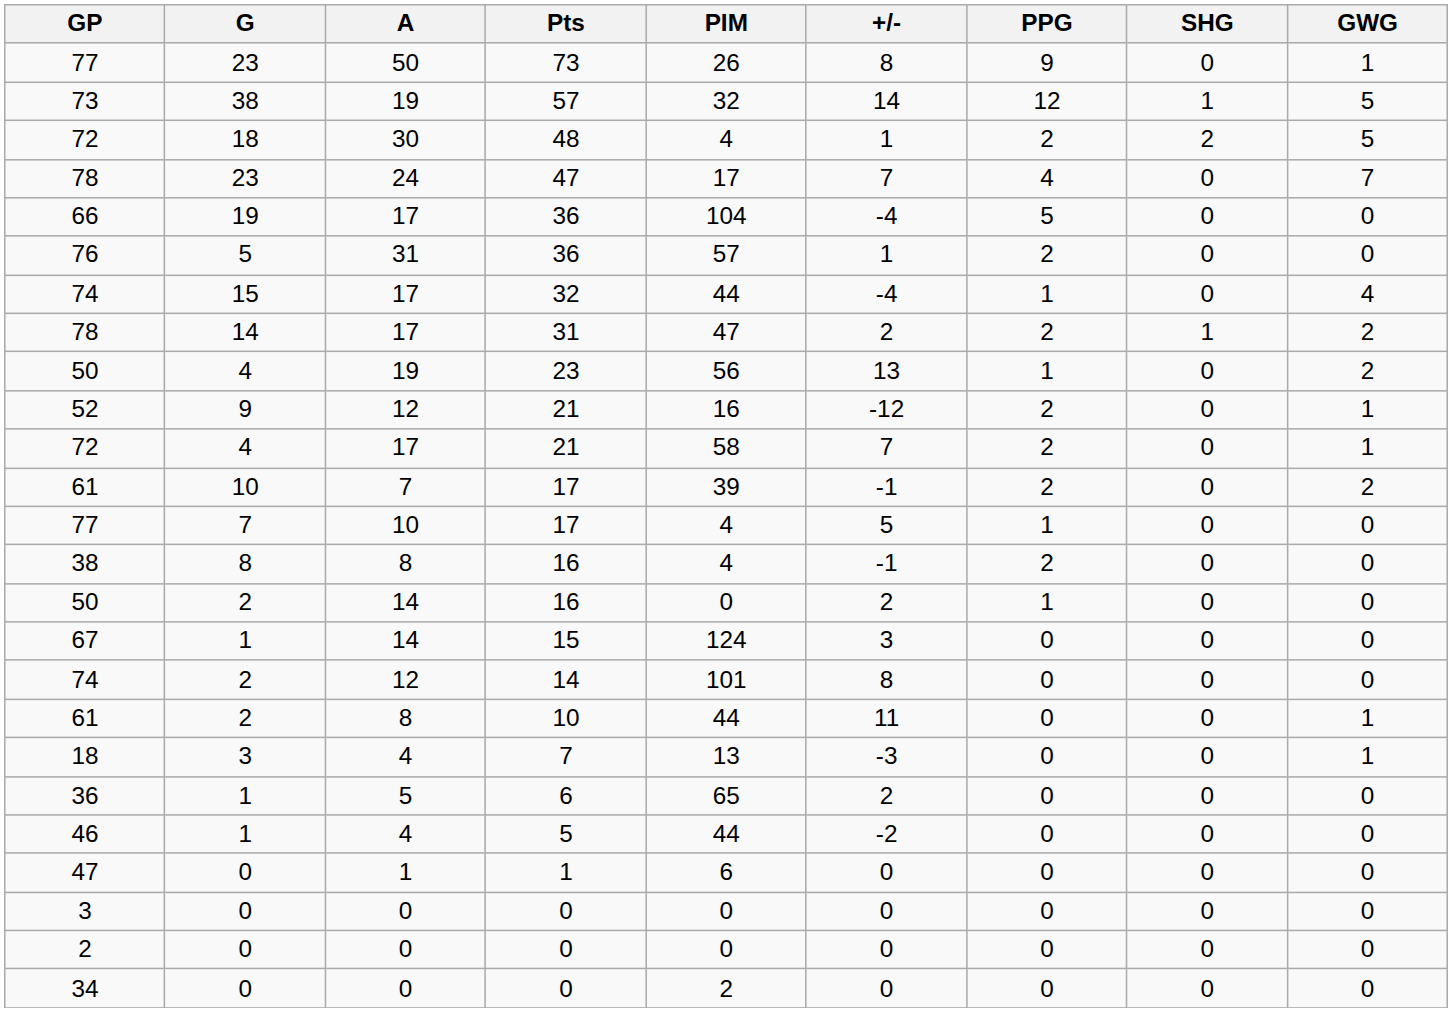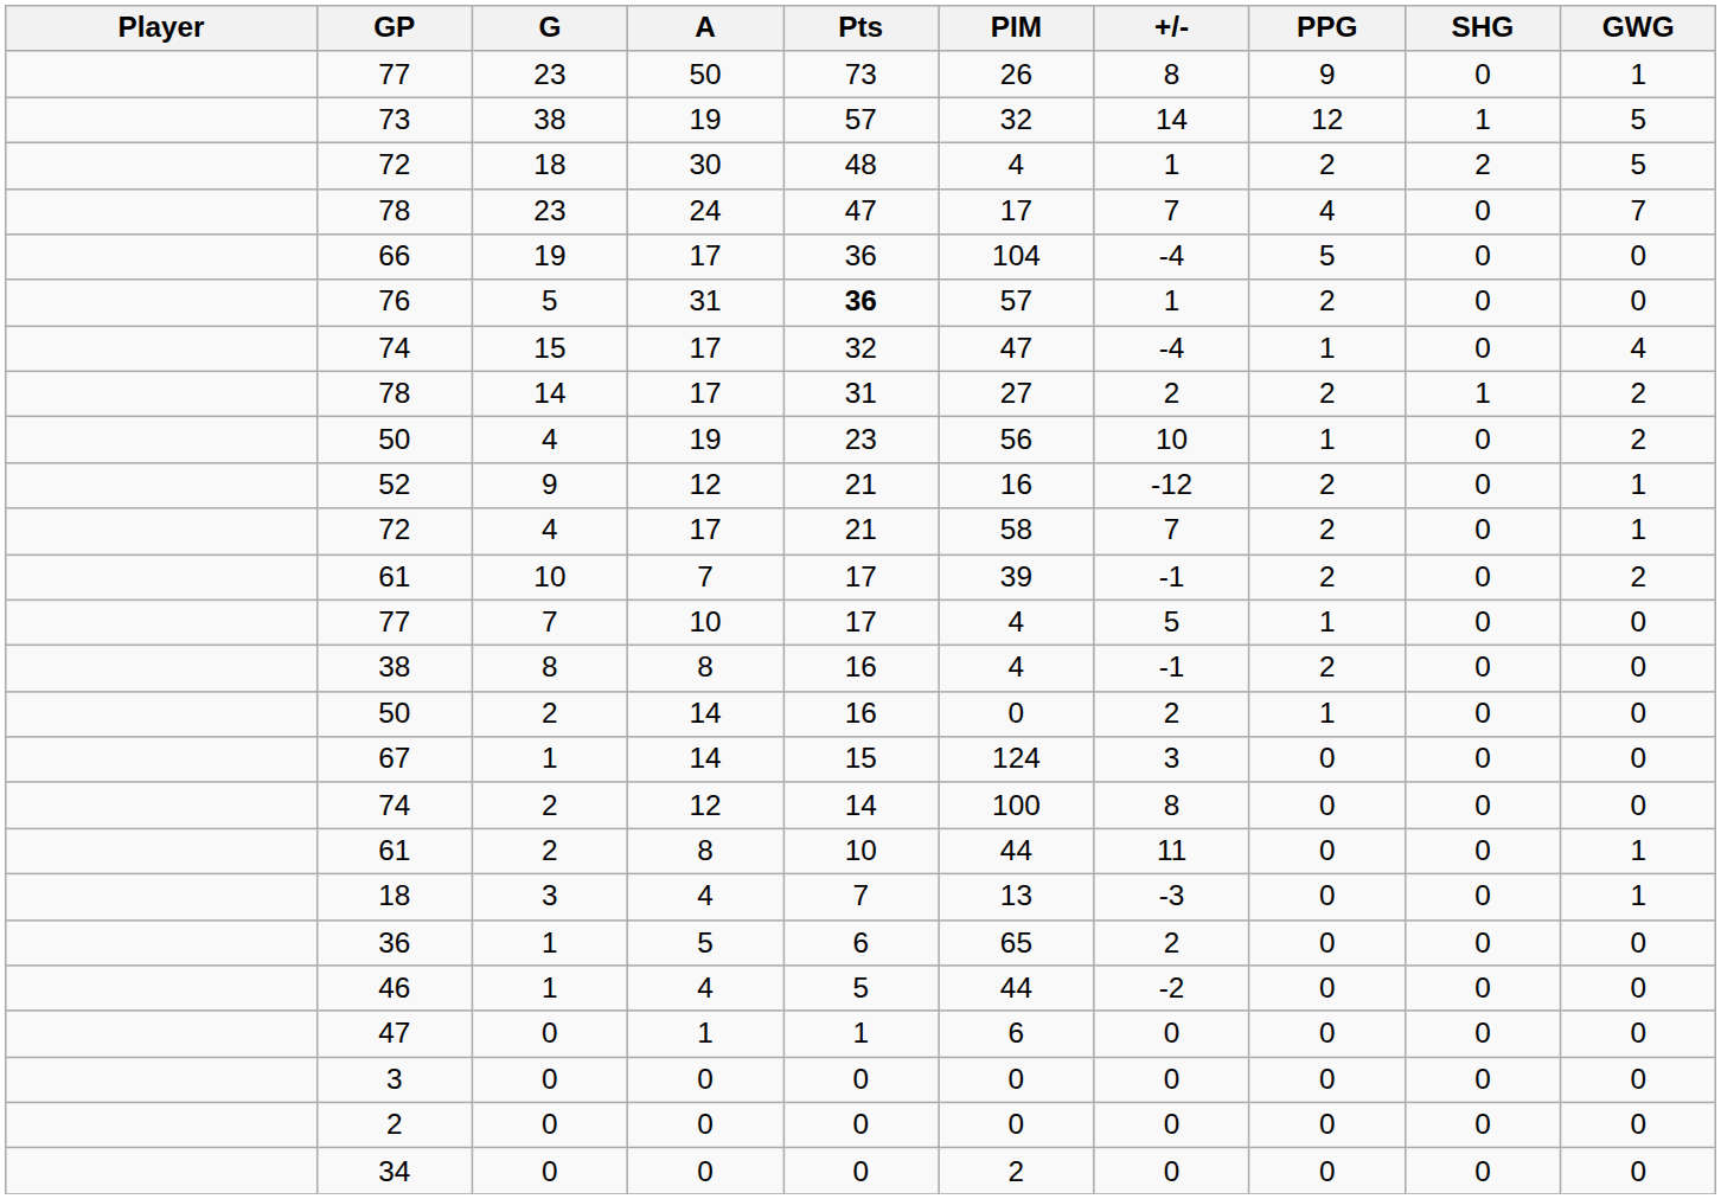 <table class="wikitable sortable" width="60%">
 <tr ALIGN="center">
+<th bgcolor="#DDDDFF" width="10%">Player</th>
 <th bgcolor="#DDDDFF" width="5%" title="Games played">GP</th>
 <th bgcolor="#DDDDFF" width="5%" title="Goals">G</th>
 <th bgcolor="#DDDDFF" width="5%" title="Assists">A</th>
 <th bgcolor="#DDDDFF" width="5%" title="Points">Pts</th>
 <th bgcolor="#DDDDFF" width="5%" title="Penalties in Minutes">PIM</th>
 <th bgcolor="#DDDDFF" width="5%" title="Plus/Minus">+/-</th>
 <th bgcolor="#DDDDFF" width="5%" title="Power Play Goals">PPG</th>
 <th bgcolor="#DDDDFF" width="5%" title="Short-handed Goals">SHG</th>
 <th bgcolor="#DDDDFF" width="5%" title="Game-winning Goals">GWG</th>
 </tr>
 <tr align="center">
+<td align="right"></td>
 <td>77</td>
 <td>23</td>
 <td>50</td>
 <td>73</td>
 <td>26</td>
 <td>8</td>
 <td>9</td>
 <td>0</td>
 <td>1</td>
 </tr>
 <tr align="center">
+<td align="right"></td>
 <td>73</td>
 <td>38</td>
 <td>19</td>
 <td>57</td>
 <td>32</td>
 <td>14</td>
 <td>12</td>
 <td>1</td>
 <td>5</td>
 </tr>
 <tr align="center">
+<td align="right"></td>
 <td>72</td>
 <td>18</td>
 <td>30</td>
 <td>48</td>
 <td>4</td>
 <td>1</td>
 <td>2</td>
 <td>2</td>
 <td>5</td>
 </tr>
 <tr align="center">
+<td align="right"></td>
 <td>78</td>
 <td>23</td>
 <td>24</td>
 <td>47</td>
 <td>17</td>
 <td>7</td>
 <td>4</td>
 <td>0</td>
 <td>7</td>
 </tr>
 <tr align="center">
+<td align="right"></td>
 <td>66</td>
 <td>19</td>
 <td>17</td>
 <td>36</td>
 <td>104</td>
 <td>-4</td>
 <td>5</td>
 <td>0</td>
 <td>0</td>
 </tr>
 <tr align="center">
+<td align="right"></td>
 <td>76</td>
 <td>5</td>
 <td>31</td>
-<td>36</td>
+<td><strong>36</strong></td>
 <td>57</td>
 <td>1</td>
 <td>2</td>
 <td>0</td>
 <td>0</td>
 </tr>
 <tr align="center">
+<td align="right"></td>
 <td>74</td>
 <td>15</td>
 <td>17</td>
 <td>32</td>
-<td>44</td>
+<td>47</td>
 <td>-4</td>
 <td>1</td>
 <td>0</td>
 <td>4</td>
 </tr>
 <tr align="center">
+<td align="right"></td>
 <td>78</td>
 <td>14</td>
 <td>17</td>
 <td>31</td>
-<td>47</td>
+<td>27</td>
 <td>2</td>
 <td>2</td>
 <td>1</td>
 <td>2</td>
 </tr>
 <tr align="center">
+<td align="right"></td>
 <td>50</td>
 <td>4</td>
 <td>19</td>
 <td>23</td>
 <td>56</td>
-<td>13</td>
+<td>10</td>
 <td>1</td>
 <td>0</td>
 <td>2</td>
 </tr>
 <tr align="center">
+<td align="right"></td>
 <td>52</td>
 <td>9</td>
 <td>12</td>
 <td>21</td>
 <td>16</td>
 <td>-12</td>
 <td>2</td>
 <td>0</td>
 <td>1</td>
 </tr>
 <tr align="center">
+<td align="right"></td>
 <td>72</td>
 <td>4</td>
 <td>17</td>
 <td>21</td>
 <td>58</td>
 <td>7</td>
 <td>2</td>
 <td>0</td>
 <td>1</td>
 </tr>
 <tr align="center">
+<td align="right"></td>
 <td>61</td>
 <td>10</td>
 <td>7</td>
 <td>17</td>
 <td>39</td>
 <td>-1</td>
 <td>2</td>
 <td>0</td>
 <td>2</td>
 </tr>
 <tr align="center">
+<td align="right"></td>
 <td>77</td>
 <td>7</td>
 <td>10</td>
 <td>17</td>
 <td>4</td>
 <td>5</td>
 <td>1</td>
 <td>0</td>
 <td>0</td>
 </tr>
 <tr align="center">
+<td align="right"></td>
 <td>38</td>
 <td>8</td>
 <td>8</td>
 <td>16</td>
 <td>4</td>
 <td>-1</td>
 <td>2</td>
 <td>0</td>
 <td>0</td>
 </tr>
 <tr align="center">
+<td align="right"></td>
 <td>50</td>
 <td>2</td>
 <td>14</td>
 <td>16</td>
 <td>0</td>
 <td>2</td>
 <td>1</td>
 <td>0</td>
 <td>0</td>
 </tr>
 <tr align="center">
+<td align="right"></td>
 <td>67</td>
 <td>1</td>
 <td>14</td>
 <td>15</td>
 <td>124</td>
 <td>3</td>
 <td>0</td>
 <td>0</td>
 <td>0</td>
 </tr>
 <tr align="center">
+<td align="right"></td>
 <td>74</td>
 <td>2</td>
 <td>12</td>
 <td>14</td>
-<td>101</td>
+<td>100</td>
 <td>8</td>
 <td>0</td>
 <td>0</td>
 <td>0</td>
 </tr>
 <tr align="center">
+<td align="right"></td>
 <td>61</td>
 <td>2</td>
 <td>8</td>
 <td>10</td>
 <td>44</td>
 <td>11</td>
 <td>0</td>
 <td>0</td>
 <td>1</td>
 </tr>
 <tr align="center">
+<td align="right"></td>
 <td>18</td>
 <td>3</td>
 <td>4</td>
 <td>7</td>
 <td>13</td>
 <td>-3</td>
 <td>0</td>
 <td>0</td>
 <td>1</td>
 </tr>
 <tr align="center">
+<td align="right"></td>
 <td>36</td>
 <td>1</td>
 <td>5</td>
 <td>6</td>
 <td>65</td>
 <td>2</td>
 <td>0</td>
 <td>0</td>
 <td>0</td>
 </tr>
 <tr align="center">
+<td align="right"></td>
 <td>46</td>
 <td>1</td>
 <td>4</td>
 <td>5</td>
 <td>44</td>
 <td>-2</td>
 <td>0</td>
 <td>0</td>
 <td>0</td>
 </tr>
 <tr align="center">
+<td align="right"></td>
 <td>47</td>
 <td>0</td>
 <td>1</td>
 <td>1</td>
 <td>6</td>
 <td>0</td>
 <td>0</td>
 <td>0</td>
 <td>0</td>
 </tr>
 <tr align="center">
+<td align="right"></td>
 <td>3</td>
 <td>0</td>
 <td>0</td>
 <td>0</td>
 <td>0</td>
 <td>0</td>
 <td>0</td>
 <td>0</td>
 <td>0</td>
 </tr>
 <tr align="center">
+<td align="right"></td>
 <td>2</td>
 <td>0</td>
 <td>0</td>
 <td>0</td>
 <td>0</td>
 <td>0</td>
 <td>0</td>
 <td>0</td>
 <td>0</td>
 </tr>
 <tr align="center">
+<td align="right"></td>
 <td>34</td>
 <td>0</td>
 <td>0</td>
 <td>0</td>
 <td>2</td>
 <td>0</td>
 <td>0</td>
 <td>0</td>
 <td>0</td>
 </tr>
 </table>
